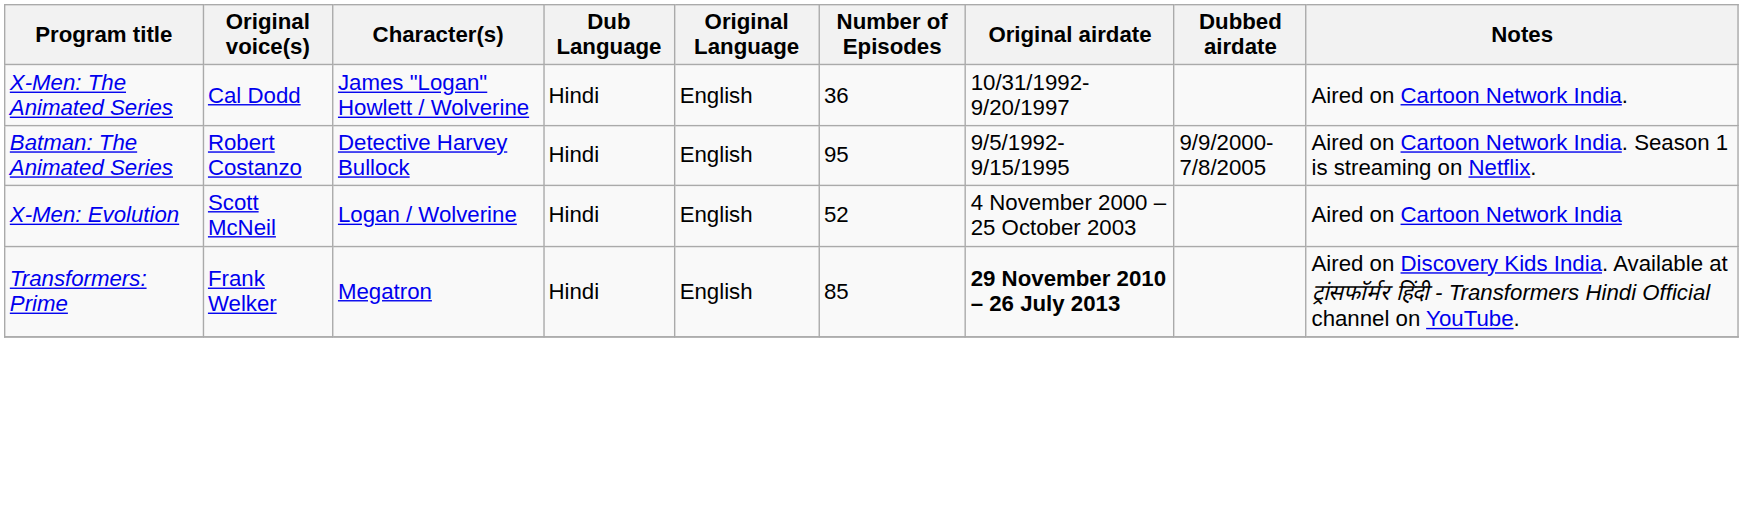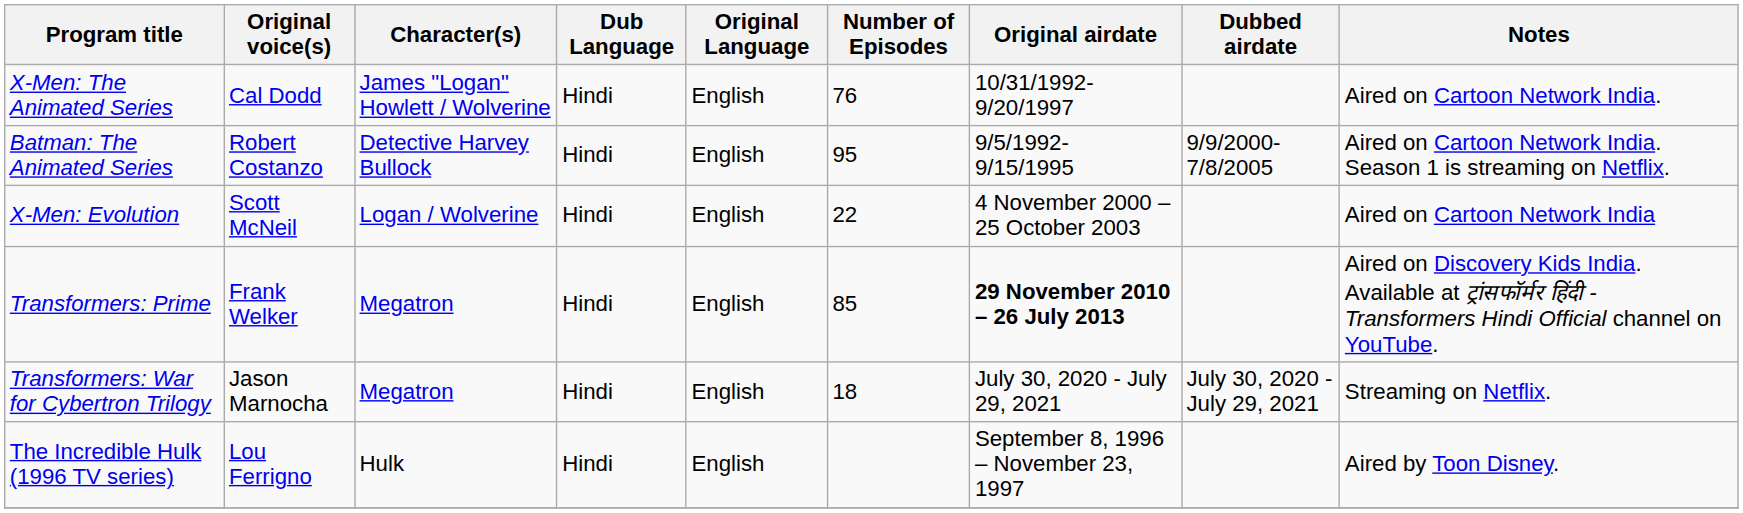 <table class="wikitable">
 <tr>
 <th>Program title</th>
 <th>Original voice(s)</th>
 <th>Character(s)</th>
 <th>Dub Language</th>
 <th>Original Language</th>
 <th>Number of Episodes</th>
 <th>Original airdate</th>
 <th>Dubbed airdate</th>
 <th>Notes</th>
 </tr>
 <tr>
 <td><em><a href='#'>X-Men: The Animated Series</a></em></td>
 <td><a href='#'>Cal Dodd</a></td>
 <td><a href='#'>James "Logan" Howlett / Wolverine</a></td>
 <td>Hindi</td>
 <td>English</td>
-<td>36</td>
+<td>76</td>
 <td>10/31/1992-9/20/1997</td>
 <td></td>
 <td>Aired on <a href='#'>Cartoon Network India</a>.</td>
 </tr>
 <tr>
 <td><em><a href='#'>Batman: The Animated Series</a></em></td>
 <td><a href='#'>Robert Costanzo</a></td>
 <td><a href='#'>Detective Harvey Bullock</a></td>
 <td>Hindi</td>
 <td>English</td>
 <td>95</td>
 <td>9/5/1992-<br>9/15/1995</td>
 <td>9/9/2000-7/8/2005</td>
 <td>Aired on <a href='#'>Cartoon Network India</a>. Season 1 is streaming on <a href='#'>Netflix</a>.</td>
 </tr>
 <tr>
 <td><em><a href='#'>X-Men: Evolution</a></em></td>
 <td><a href='#'>Scott McNeil</a></td>
 <td><a href='#'>Logan / Wolverine</a></td>
 <td>Hindi</td>
 <td>English</td>
-<td>52</td>
+<td>22</td>
 <td>4 November 2000 – 25 October 2003</td>
 <td></td>
 <td>Aired on <a href='#'>Cartoon Network India</a></td>
 </tr>
 <tr>
 <td><em><a href='#'>Transformers: Prime</a></em></td>
 <td><a href='#'>Frank Welker</a></td>
 <td><a href='#'>Megatron</a></td>
 <td>Hindi</td>
 <td>English</td>
 <td>85</td>
 <td><strong>29 November 2010 – 26 July 2013</strong></td>
 <td></td>
 <td>Aired on <a href='#'>Discovery Kids India</a>. Available at <em>ट्रांसफाॅर्मर हिंदी - Transformers Hindi Official</em> channel on <a href='#'>YouTube</a>.</td>
 </tr>
 <tr>
+<td><em><a href='#'>Transformers: War for Cybertron Trilogy</a></em></td>
+<td>Jason Marnocha</td>
+<td><a href='#'>Megatron</a></td>
+<td>Hindi</td>
+<td>English</td>
+<td>18</td>
+<td>July 30, 2020 - July 29, 2021</td>
+<td>July 30, 2020 - July 29, 2021</td>
+<td>Streaming on <a href='#'>Netflix</a>.</td>
+</tr>
+<tr>
+<td><a href='#'>The Incredible Hulk (1996 TV series)</a></td>
+<td><a href='#'>Lou Ferrigno</a></td>
+<td>Hulk</td>
+<td>Hindi</td>
+<td>English</td>
+<td></td>
+<td>September 8, 1996 – November 23, 1997</td>
+<td></td>
+<td>Aired by <a href='#'>Toon Disney</a>.</td>
+</tr>
+<tr>
 </tr>
 </table>
